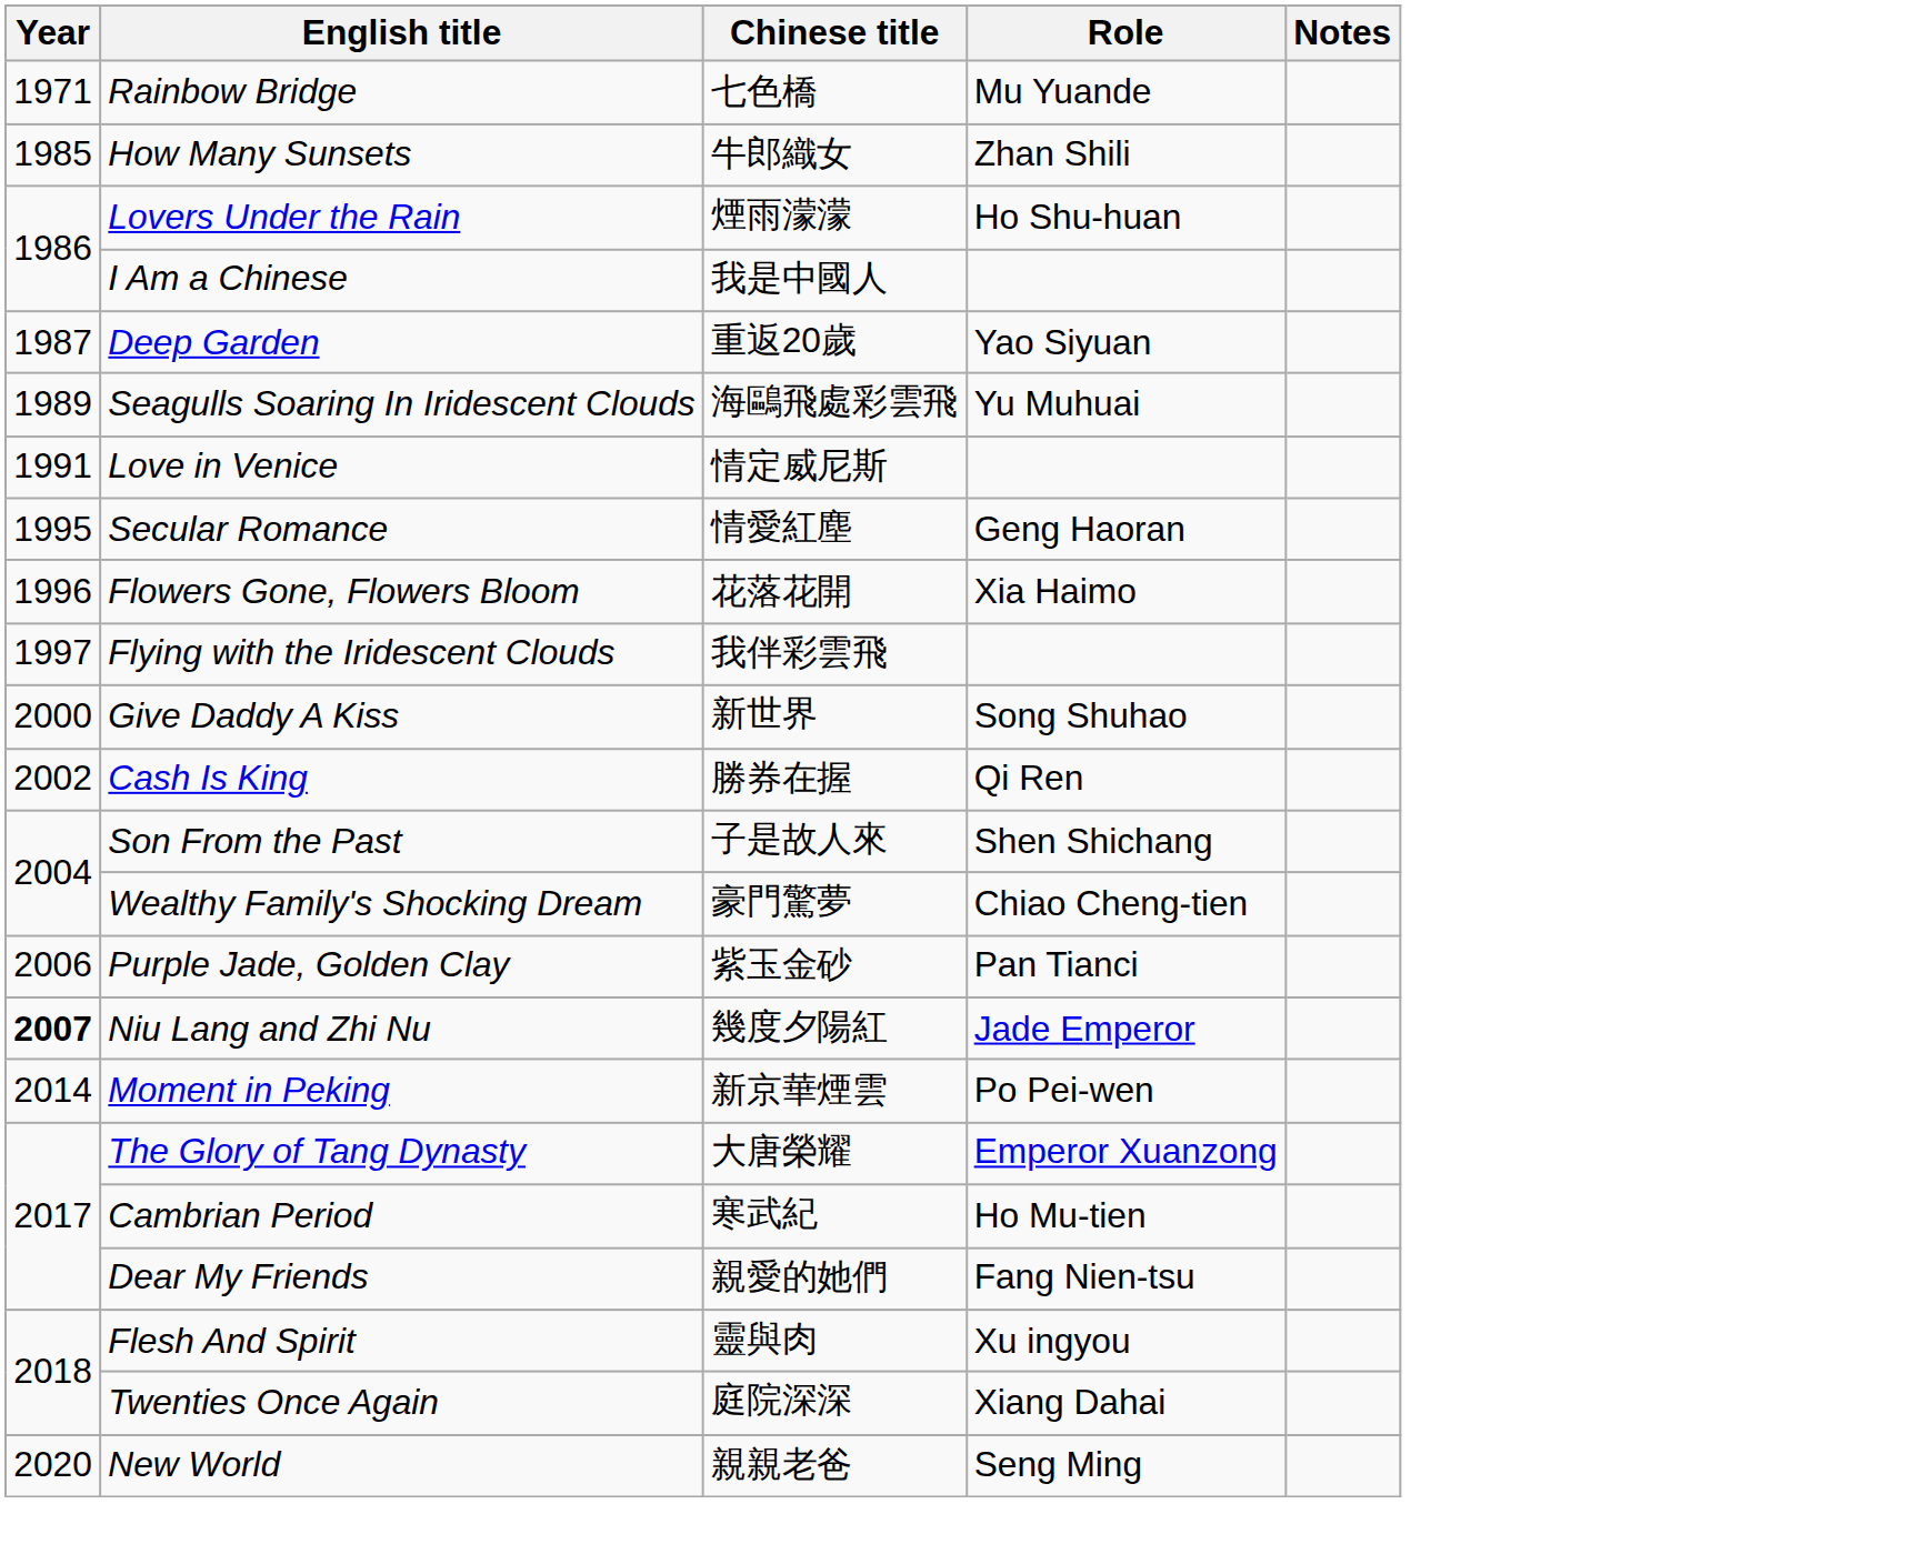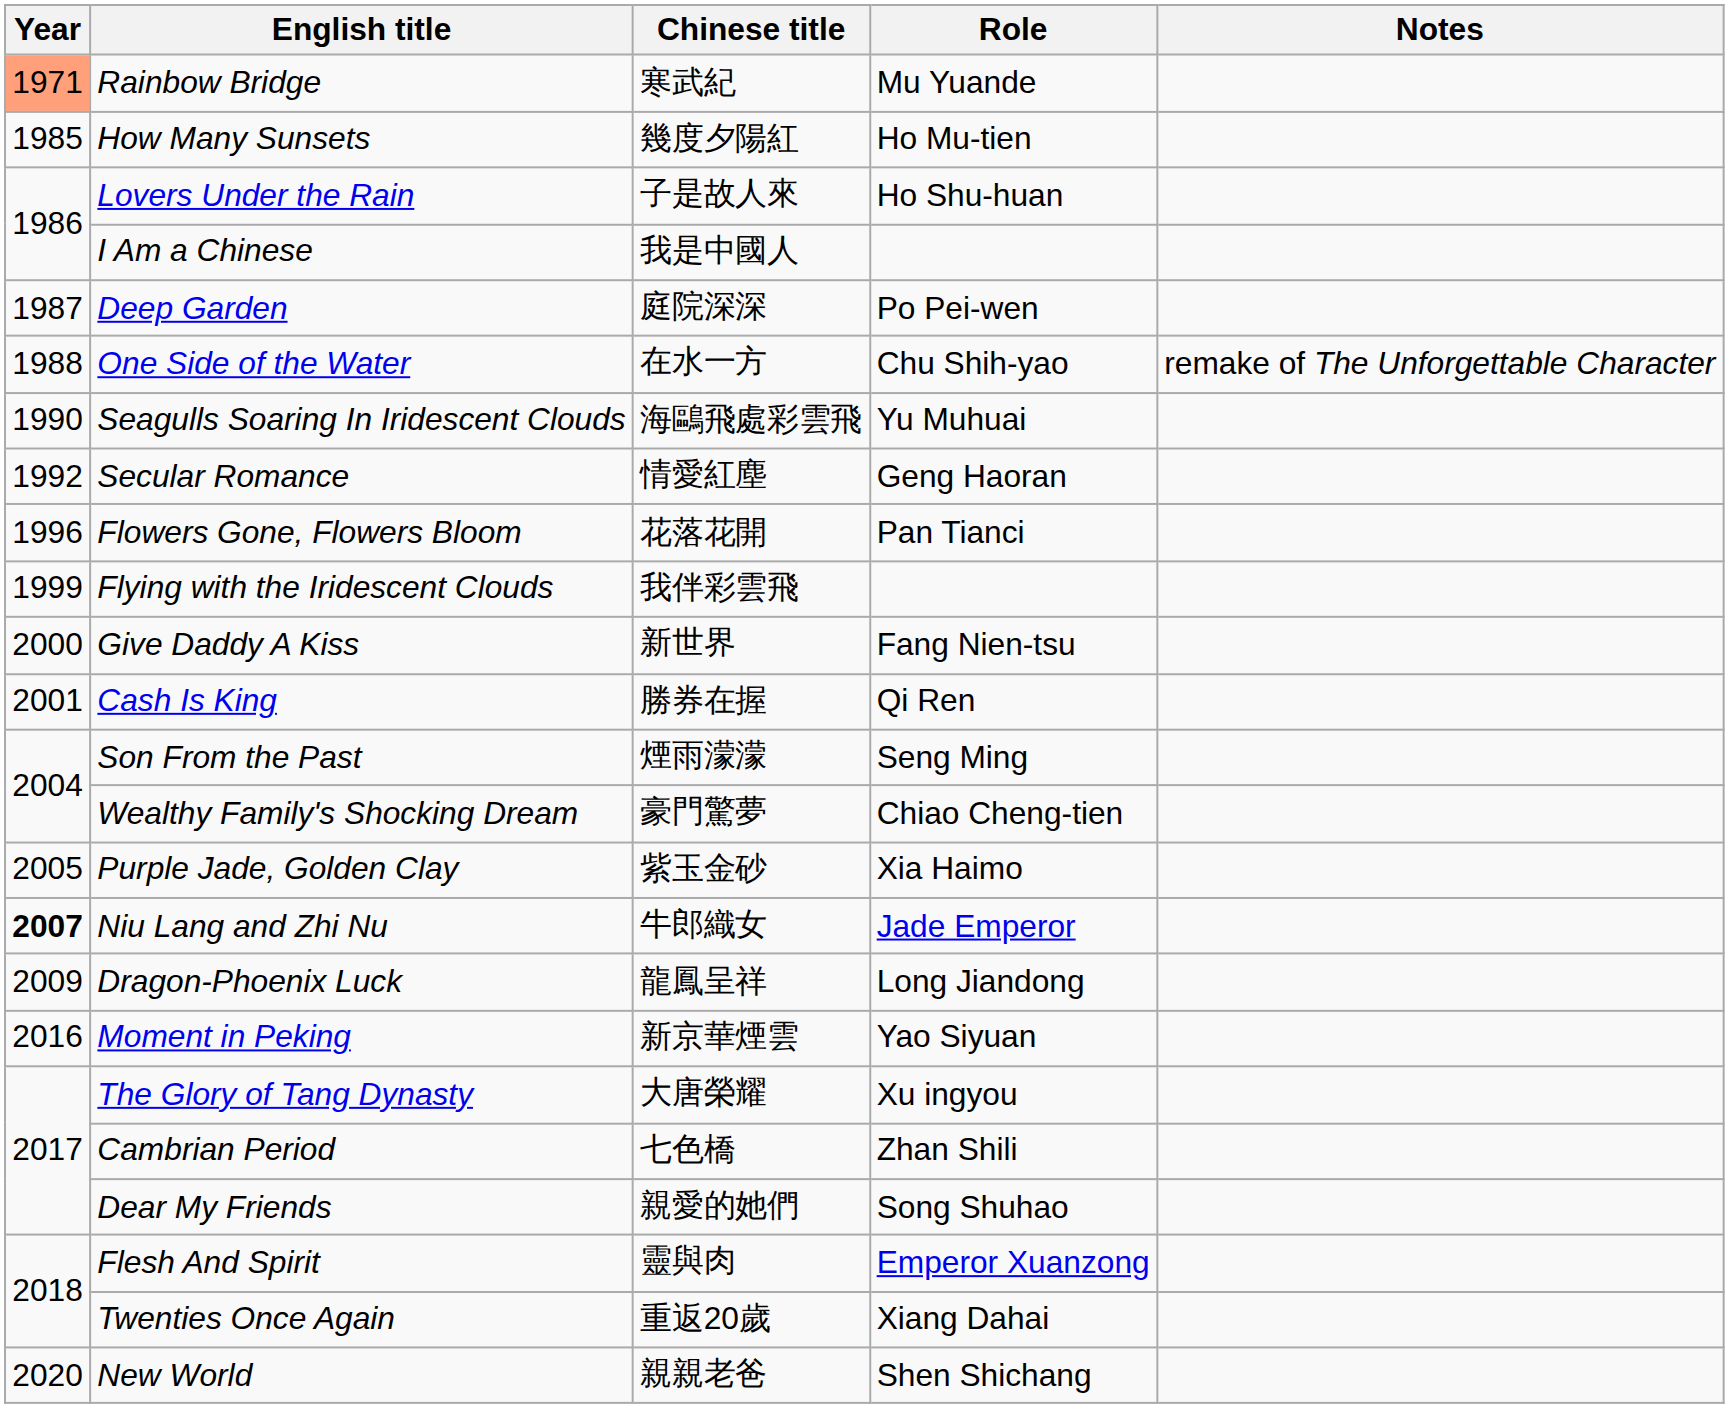 <table class="wikitable sortable">
 <tr>
 <th>Year</th>
 <th>English title</th>
 <th>Chinese title</th>
 <th>Role</th>
 <th class="unsortable">Notes</th>
 </tr>
 <tr>
-<td>1971</td>
+<td style="background: lightsalmon;">1971</td>
 <td><em>Rainbow Bridge</em></td>
-<td>七色橋</td>
+<td>寒武紀</td>
 <td>Mu Yuande</td>
 <td></td>
 </tr>
 <tr>
 <td>1985</td>
 <td><em>How Many Sunsets</em></td>
-<td>牛郎織女</td>
-<td>Zhan Shili</td>
+<td>幾度夕陽紅</td>
+<td>Ho Mu-tien</td>
 <td></td>
 </tr>
 <tr>
 <td rowspan="2">1986</td>
 <td><em><a href='#'>Lovers Under the Rain</a></em></td>
-<td>煙雨濛濛</td>
+<td>子是故人來</td>
 <td>Ho Shu-huan</td>
 <td></td>
 </tr>
 <tr>
 <td><em>I Am a Chinese</em></td>
 <td>我是中國人</td>
 <td></td>
 <td></td>
 </tr>
 <tr>
 <td>1987</td>
 <td><em><a href='#'>Deep Garden</a></em></td>
-<td>重返20歲</td>
-<td>Yao Siyuan</td>
+<td>庭院深深</td>
+<td>Po Pei-wen</td>
 <td></td>
 </tr>
 <tr>
-<td>1989</td>
+<td>1988</td>
+<td><em><a href='#'>One Side of the Water</a></em></td>
+<td>在水一方</td>
+<td>Chu Shih-yao</td>
+<td>remake of <em>The Unforgettable Character</em></td>
+</tr>
+<tr>
+<td>1990</td>
 <td><em>Seagulls Soaring In Iridescent Clouds</em></td>
 <td>海鷗飛處彩雲飛</td>
 <td>Yu Muhuai</td>
 <td></td>
 </tr>
 <tr>
-<td>1991</td>
-<td><em>Love in Venice</em></td>
-<td>情定威尼斯</td>
-<td></td>
-<td></td>
-</tr>
-<tr>
-<td>1995</td>
+<td>1992</td>
 <td><em>Secular Romance</em></td>
 <td>情愛紅塵</td>
 <td>Geng Haoran</td>
 <td></td>
 </tr>
 <tr>
 <td>1996</td>
 <td><em>Flowers Gone, Flowers Bloom</em></td>
 <td>花落花開</td>
-<td>Xia Haimo</td>
+<td>Pan Tianci</td>
 <td></td>
 </tr>
 <tr>
-<td>1997</td>
+<td>1999</td>
 <td><em>Flying with the Iridescent Clouds</em></td>
 <td>我伴彩雲飛</td>
 <td></td>
 <td></td>
 </tr>
 <tr>
 <td>2000</td>
 <td><em>Give Daddy A Kiss</em></td>
 <td>新世界</td>
-<td>Song Shuhao</td>
+<td>Fang Nien-tsu</td>
 <td></td>
 </tr>
 <tr>
-<td>2002</td>
+<td>2001</td>
 <td><em><a href='#'>Cash Is King</a></em></td>
 <td>勝券在握</td>
 <td>Qi Ren</td>
 <td></td>
 </tr>
 <tr>
 <td rowspan=2>2004</td>
 <td><em>Son From the Past</em></td>
-<td>子是故人來</td>
-<td>Shen Shichang</td>
+<td>煙雨濛濛</td>
+<td>Seng Ming</td>
 <td></td>
 </tr>
 <tr>
 <td><em>Wealthy Family's Shocking Dream</em></td>
 <td>豪門驚夢</td>
 <td>Chiao Cheng-tien</td>
 <td></td>
 </tr>
 <tr>
-<td>2006</td>
+<td>2005</td>
 <td><em>Purple Jade, Golden Clay</em></td>
 <td>紫玉金砂</td>
-<td>Pan Tianci</td>
+<td>Xia Haimo</td>
 <td></td>
 </tr>
 <tr>
 <td><strong>2007</strong></td>
 <td><em>Niu Lang and Zhi Nu</em></td>
-<td>幾度夕陽紅</td>
+<td>牛郎織女</td>
 <td><a href='#'>Jade Emperor</a></td>
 <td></td>
 </tr>
 <tr>
-<td>2014</td>
+<td>2009</td>
+<td><em>Dragon-Phoenix Luck</em></td>
+<td>龍鳳呈祥</td>
+<td>Long Jiandong</td>
+<td></td>
+</tr>
+<tr>
+<td>2016</td>
 <td><em><a href='#'>Moment in Peking</a></em></td>
 <td>新京華煙雲</td>
-<td>Po Pei-wen</td>
+<td>Yao Siyuan</td>
 <td></td>
 </tr>
 <tr>
 <td rowspan="3">2017</td>
 <td><em><a href='#'>The Glory of Tang Dynasty</a></em></td>
 <td>大唐榮耀</td>
-<td><a href='#'>Emperor Xuanzong</a></td>
+<td>Xu ingyou</td>
 <td></td>
 </tr>
 <tr>
 <td><em>Cambrian Period</em></td>
-<td>寒武紀</td>
-<td>Ho Mu-tien</td>
+<td>七色橋</td>
+<td>Zhan Shili</td>
 <td></td>
 </tr>
 <tr>
 <td><em>Dear My Friends</em></td>
 <td>親愛的她們</td>
-<td>Fang Nien-tsu</td>
+<td>Song Shuhao</td>
 <td></td>
 </tr>
 <tr>
 <td rowspan="2">2018</td>
 <td><em>Flesh And Spirit</em></td>
 <td>靈與肉</td>
-<td>Xu ingyou</td>
+<td><a href='#'>Emperor Xuanzong</a></td>
 <td></td>
 </tr>
 <tr>
 <td><em>Twenties Once Again</em></td>
-<td>庭院深深</td>
+<td>重返20歲</td>
 <td>Xiang Dahai</td>
 <td></td>
 </tr>
 <tr>
 <td>2020</td>
 <td><em>New World</em></td>
 <td>親親老爸</td>
-<td>Seng Ming</td>
+<td>Shen Shichang</td>
 <td></td>
 </tr>
 </table>
